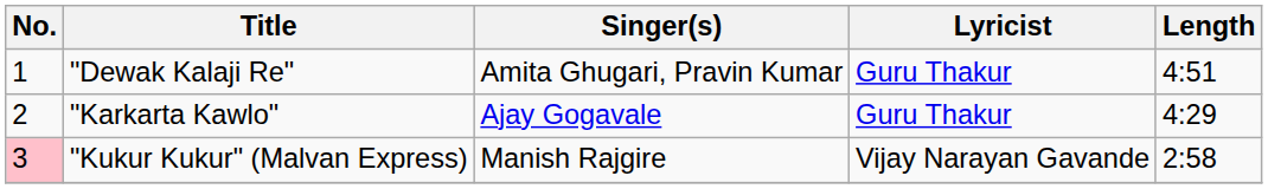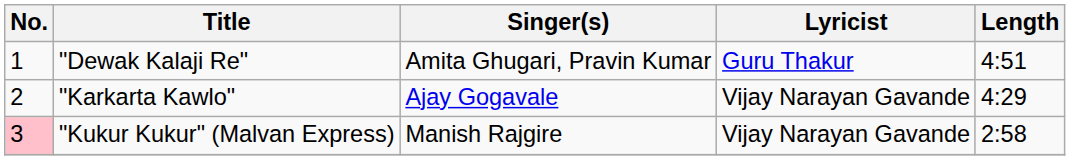 <table class="wikitable">
 <tr>
 <th>No.</th>
 <th>Title</th>
 <th>Singer(s)</th>
 <th>Lyricist</th>
 <th>Length</th>
 </tr>
 <tr>
 <td>1</td>
 <td>"Dewak Kalaji Re"</td>
 <td>Amita Ghugari, Pravin Kumar</td>
 <td><a href='#'>Guru Thakur</a></td>
 <td>4:51</td>
 </tr>
 <tr>
 <td>2</td>
 <td>"Karkarta Kawlo"</td>
 <td><a href='#'>Ajay Gogavale</a></td>
-<td><a href='#'>Guru Thakur</a></td>
+<td>Vijay Narayan Gavande</td>
 <td>4:29</td>
 </tr>
 <tr>
 <td style="background: pink;">3</td>
 <td>"Kukur Kukur" (Malvan Express)</td>
 <td>Manish Rajgire</td>
 <td>Vijay Narayan Gavande</td>
 <td>2:58</td>
 </tr>
 <tr>
 </tr>
 </table>
